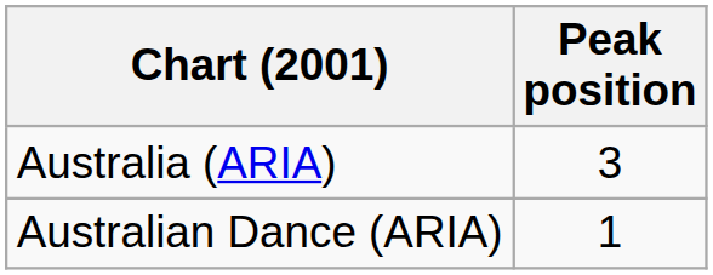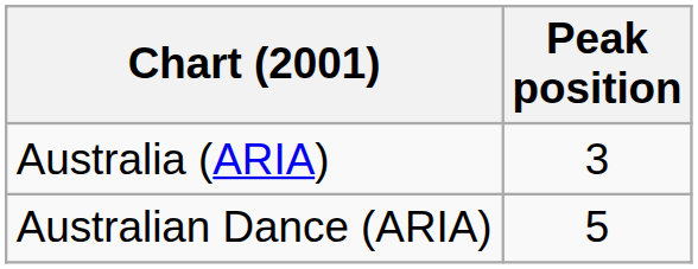 <table class="wikitable plainrowheaders" style="text-align:center">
 <tr>
 <th scope="col">Chart (2001)</th>
 <th scope="col">Peak<br>position</th>
 </tr>
 <tr>
 <td align="left">Australia (<a href='#'>ARIA</a>)</td>
 <td align="center">3</td>
 </tr>
 <tr>
 <td align="left">Australian Dance (ARIA)</td>
-<td align="center">1</td>
+<td align="center">5</td>
 </tr>
 </table>
